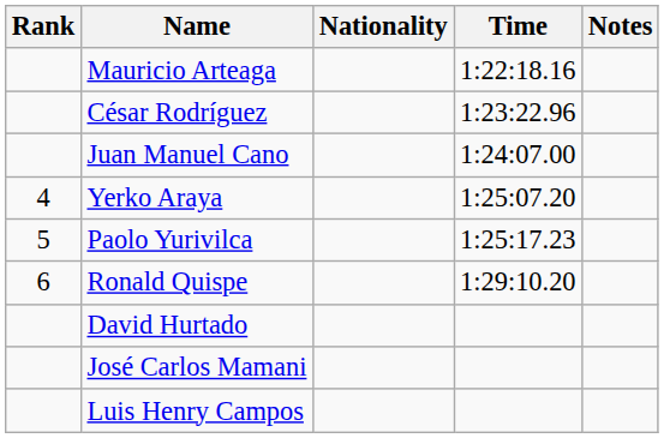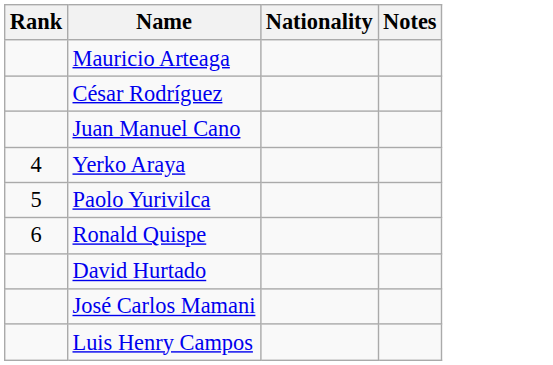 <table class="wikitable sortable" style="text-align:center">
 <tr>
 <th>Rank</th>
 <th>Name</th>
 <th>Nationality</th>
-<th>Time</th>
 <th>Notes</th>
 </tr>
 <tr>
 <td></td>
 <td align=left><a href='#'>Mauricio Arteaga</a></td>
 <td align=left></td>
-<td>1:22:18.16</td>
 <td></td>
 </tr>
 <tr>
 <td></td>
 <td align=left><a href='#'>César Rodríguez</a></td>
 <td align=left></td>
-<td>1:23:22.96</td>
 <td><strong></strong></td>
 </tr>
 <tr>
 <td></td>
 <td align=left><a href='#'>Juan Manuel Cano</a></td>
 <td align=left></td>
-<td>1:24:07.00</td>
 <td></td>
 </tr>
 <tr>
 <td>4</td>
 <td align=left><a href='#'>Yerko Araya</a></td>
 <td align=left></td>
-<td>1:25:07.20</td>
 <td></td>
 </tr>
 <tr>
 <td>5</td>
 <td align=left><a href='#'>Paolo Yurivilca</a></td>
 <td align=left></td>
-<td>1:25:17.23</td>
 <td></td>
 </tr>
 <tr>
 <td>6</td>
 <td align=left><a href='#'>Ronald Quispe</a></td>
 <td align=left></td>
-<td>1:29:10.20</td>
 <td></td>
 </tr>
 <tr>
 <td></td>
 <td align=left><a href='#'>David Hurtado</a></td>
 <td align=left></td>
 <td></td>
-<td></td>
 </tr>
 <tr>
 <td></td>
 <td align=left><a href='#'>José Carlos Mamani</a></td>
 <td align=left></td>
-<td></td>
 <td></td>
 </tr>
 <tr>
 <td></td>
 <td align=left><a href='#'>Luis Henry Campos</a></td>
 <td align=left></td>
 <td></td>
-<td></td>
 </tr>
 </table>
